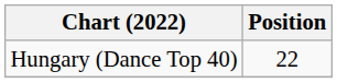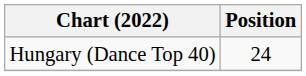 <table class="wikitable sortable">
 <tr>
 <th>Chart (2022)</th>
 <th>Position</th>
 </tr>
 <tr>
 <td>Hungary (Dance Top 40)</td>
-<td align="center">22</td>
+<td align="center">24</td>
 </tr>
 <tr>
 </tr>
 </table>
